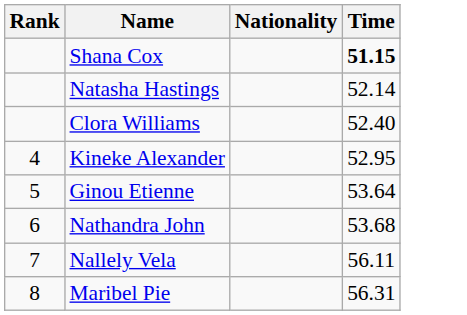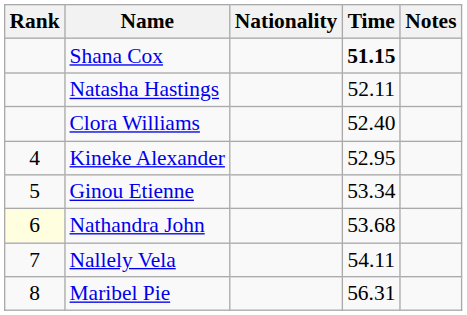 <table class="wikitable sortable" style="text-align:center">
 <tr>
 <th>Rank</th>
 <th>Name</th>
 <th>Nationality</th>
 <th>Time</th>
+<th>Notes</th>
 </tr>
 <tr>
 <td align=center></td>
 <td align=left><a href='#'>Shana Cox</a></td>
 <td align=left></td>
 <td><strong>51.15</strong></td>
+<td></td>
 </tr>
 <tr>
 <td align=center></td>
 <td align=left><a href='#'>Natasha Hastings</a></td>
 <td align=left></td>
-<td>52.14</td>
+<td>52.11</td>
+<td></td>
 </tr>
 <tr>
 <td align=center></td>
 <td align=left><a href='#'>Clora Williams</a></td>
 <td align=left></td>
 <td>52.40</td>
+<td></td>
 </tr>
 <tr>
 <td align=center>4</td>
 <td align=left><a href='#'>Kineke Alexander</a></td>
 <td align=left></td>
 <td>52.95</td>
+<td></td>
 </tr>
 <tr>
 <td align=center>5</td>
 <td align=left><a href='#'>Ginou Etienne</a></td>
 <td align=left></td>
-<td>53.64</td>
+<td>53.34</td>
+<td></td>
 </tr>
 <tr>
-<td align=center>6</td>
+<td align=center style="background: lightyellow;">6</td>
 <td align=left><a href='#'>Nathandra John</a></td>
 <td align=left></td>
 <td>53.68</td>
+<td></td>
 </tr>
 <tr>
 <td align=center>7</td>
 <td align=left><a href='#'>Nallely Vela</a></td>
 <td align=left></td>
-<td>56.11</td>
+<td>54.11</td>
+<td></td>
 </tr>
 <tr>
 <td align=center>8</td>
 <td align=left><a href='#'>Maribel Pie</a></td>
 <td align=left></td>
 <td>56.31</td>
+<td></td>
 </tr>
 </table>
